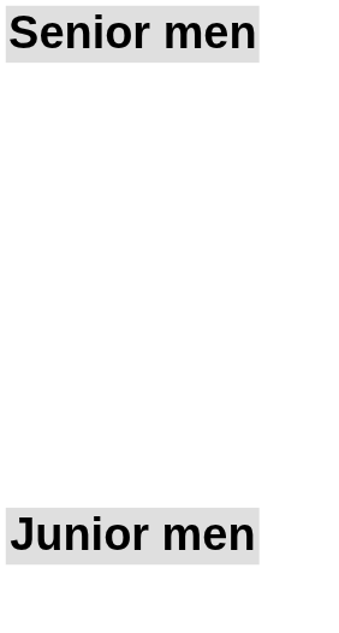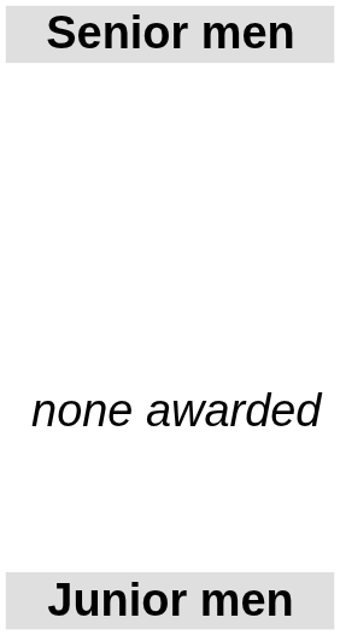 <table>
 <tr bgcolor="DFDFDF">
 <td colspan="4" align="center"><strong>Senior men</strong></td>
 </tr>
 <tr>
 <td><br></td>
 <td></td>
 <td></td>
 <td></td>
 </tr>
 <tr>
 <td><br></td>
 <td></td>
 <td></td>
 <td></td>
 </tr>
 <tr>
 <td><br></td>
 <td></td>
 <td></td>
 <td></td>
 </tr>
 <tr>
 <td><br></td>
 <td></td>
 <td></td>
 <td></td>
 </tr>
 <tr>
 <td><br></td>
 <td></td>
 <td></td>
+<td></td>
+</tr>
+<tr>
+<td><br></td>
+<td><br></td>
+<td><em>none awarded</em></td>
 <td></td>
 </tr>
 <tr>
 <td><br></td>
 <td></td>
 <td></td>
 <td></td>
 </tr>
 <tr>
 <td><br></td>
 <td></td>
 <td></td>
 <td></td>
 </tr>
 <tr bgcolor="DFDFDF">
 <td colspan="4" align="center"><strong>Junior men</strong></td>
 </tr>
 <tr>
 <td><br></td>
 <td></td>
 <td></td>
 <td></td>
 </tr>
 <tr>
 <td><br></td>
 <td></td>
 <td></td>
 <td></td>
 </tr>
 <tr>
 <td><br></td>
 <td></td>
 <td></td>
 <td></td>
 </tr>
 <tr>
 <td><br></td>
 <td></td>
 <td></td>
 <td></td>
 </tr>
 <tr>
 <td><br></td>
 <td></td>
 <td></td>
 <td></td>
 </tr>
 <tr>
 <td><br></td>
 <td></td>
 <td></td>
 <td></td>
 </tr>
 <tr>
 <td><br></td>
 <td></td>
 <td></td>
 <td></td>
 </tr>
 <tr>
 <td><br></td>
 <td></td>
 <td></td>
 <td></td>
 </tr>
 </table>
